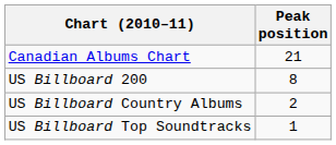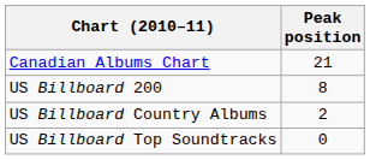 <table class="wikitable sortable">
 <tr>
 <th>Chart (2010–11)</th>
 <th>Peak<br>position</th>
 </tr>
 <tr>
 <td><a href='#'>Canadian Albums Chart</a></td>
 <td style="text-align:center;">21</td>
 </tr>
 <tr>
 <td>US <em>Billboard</em> 200</td>
 <td style="text-align:center;">8</td>
 </tr>
 <tr>
 <td>US <em>Billboard</em> Country Albums</td>
 <td style="text-align:center;">2</td>
 </tr>
 <tr>
 <td>US <em>Billboard</em> Top Soundtracks</td>
-<td style="text-align:center;">1</td>
+<td style="text-align:center;">0</td>
 </tr>
 </table>
